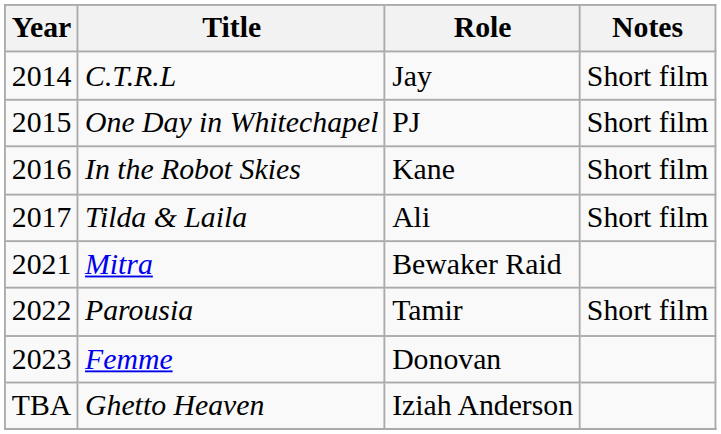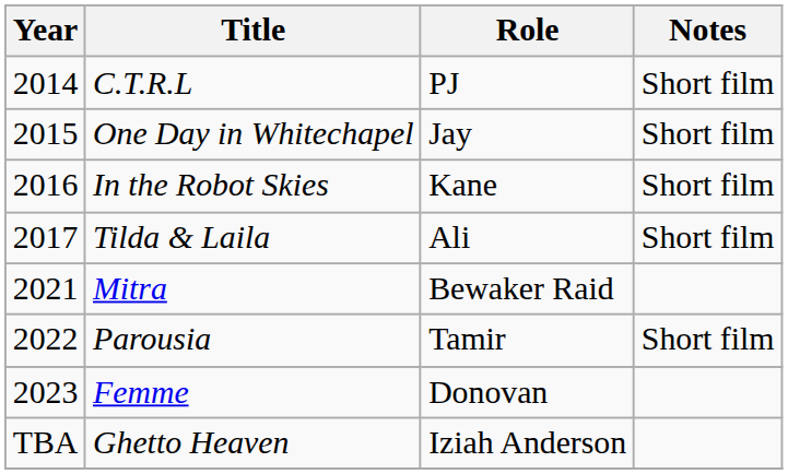 <table class="wikitable sortable">
 <tr>
 <th>Year</th>
 <th>Title</th>
 <th>Role</th>
 <th class="unsortable">Notes</th>
 </tr>
 <tr>
 <td>2014</td>
 <td><em>C.T.R.L</em></td>
-<td>Jay</td>
+<td>PJ</td>
 <td>Short film</td>
 </tr>
 <tr>
 <td>2015</td>
 <td><em>One Day in Whitechapel</em></td>
-<td>PJ</td>
+<td>Jay</td>
 <td>Short film</td>
 </tr>
 <tr>
 <td>2016</td>
 <td><em>In the Robot Skies</em></td>
 <td>Kane</td>
 <td>Short film</td>
 </tr>
 <tr>
 <td>2017</td>
 <td><em>Tilda & Laila</em></td>
 <td>Ali</td>
 <td>Short film</td>
 </tr>
 <tr>
 <td>2021</td>
 <td><em><a href='#'>Mitra</a></em></td>
 <td>Bewaker Raid</td>
 <td></td>
 </tr>
 <tr>
 <td>2022</td>
 <td><em>Parousia</em></td>
 <td>Tamir</td>
 <td>Short film</td>
 </tr>
 <tr>
 <td>2023</td>
 <td><em><a href='#'>Femme</a></em></td>
 <td>Donovan</td>
 <td></td>
 </tr>
 <tr>
 <td>TBA</td>
 <td><em>Ghetto Heaven</em></td>
 <td>Iziah Anderson</td>
 <td></td>
 </tr>
 <tr>
 </tr>
 </table>
